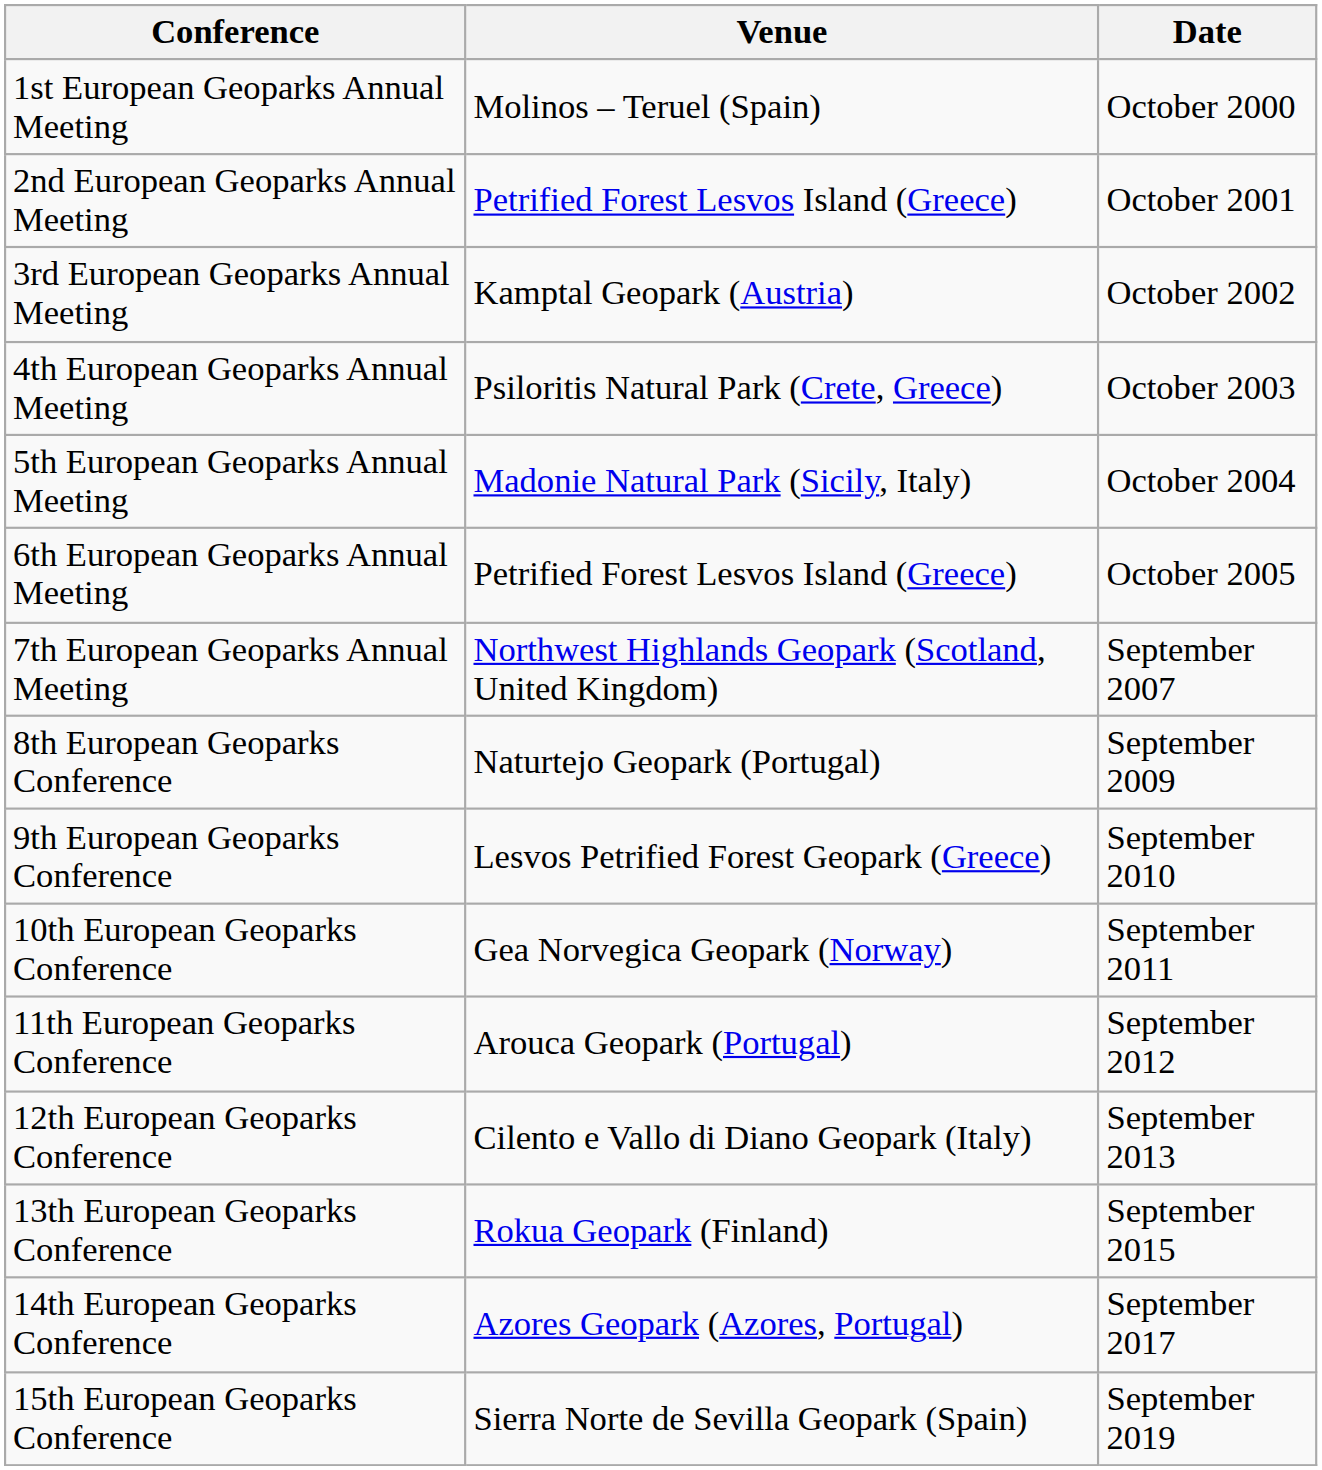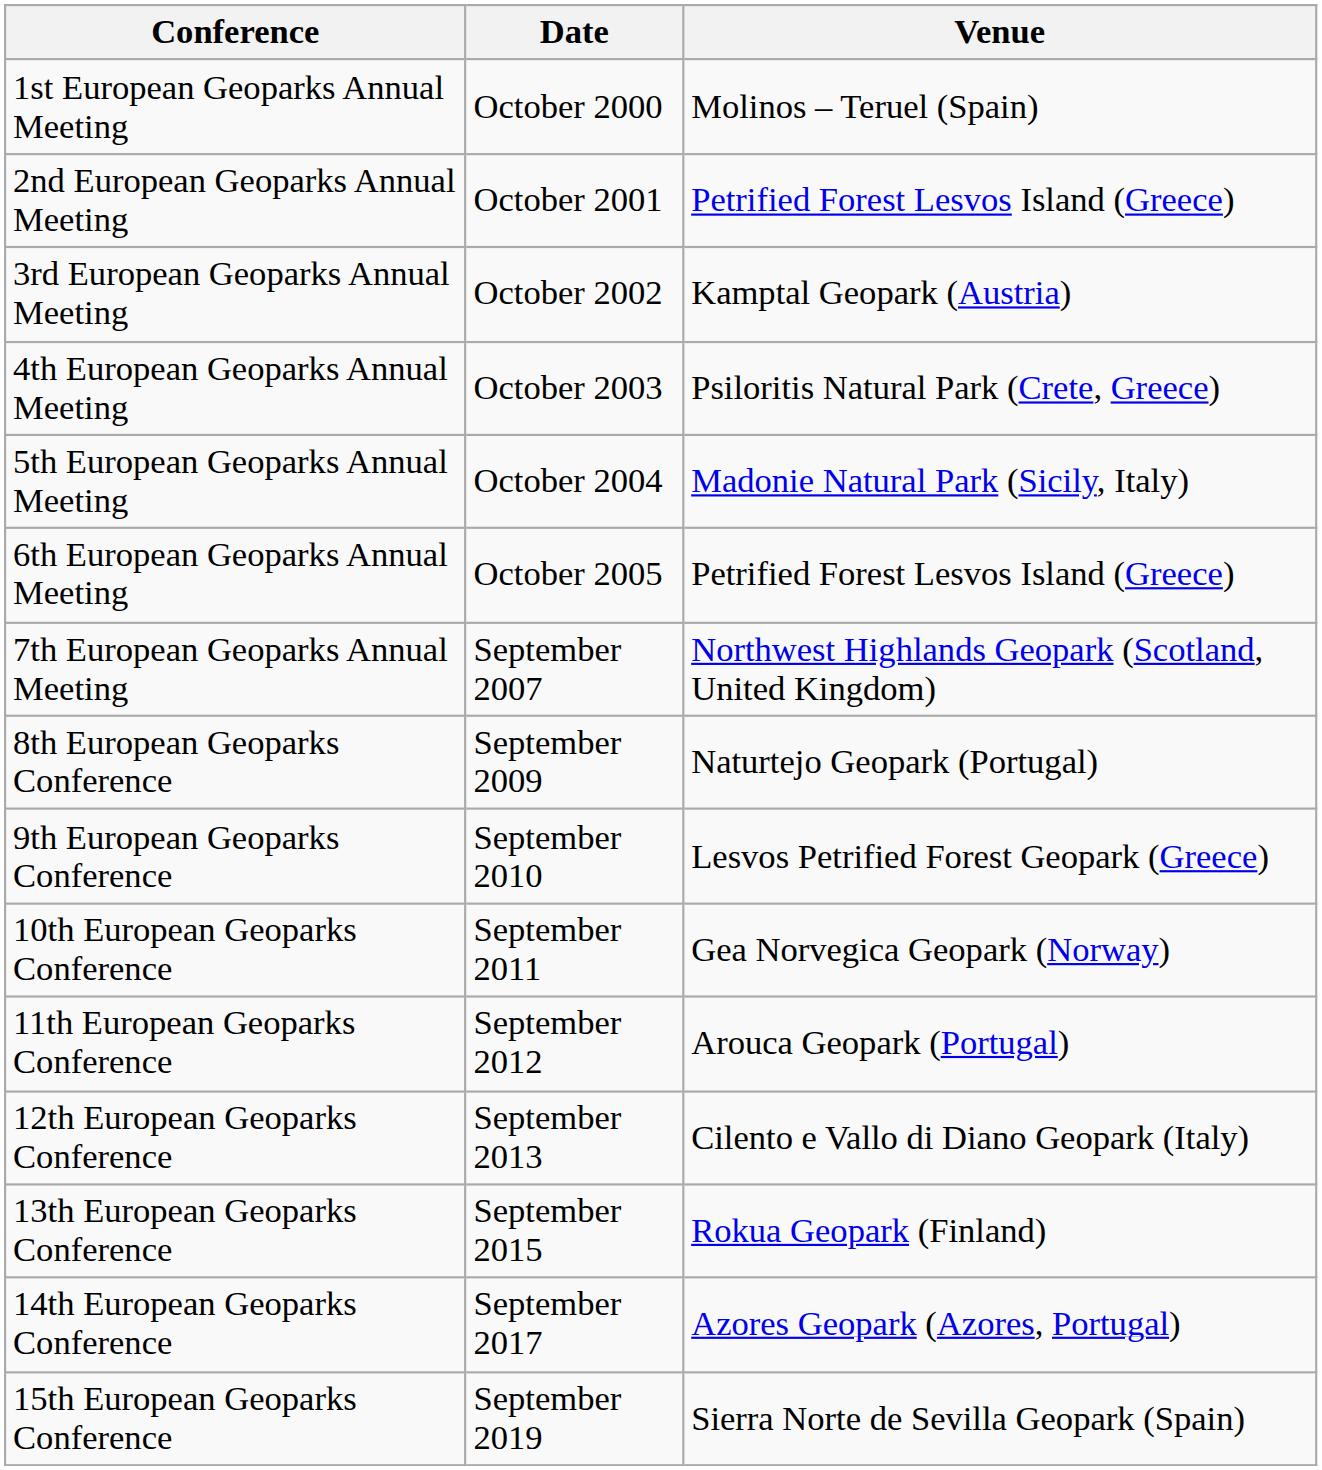 <table class="wikitable">
 <tr>
 <th>Conference</th>
+<th>Date</th>
 <th>Venue</th>
-<th>Date</th>
 </tr>
 <tr>
 <td>1st European Geoparks Annual Meeting</td>
+<td>October 2000</td>
 <td>Molinos – Teruel (Spain)</td>
-<td>October 2000</td>
 </tr>
 <tr>
 <td>2nd European Geoparks Annual Meeting</td>
+<td>October 2001</td>
 <td><a href='#'>Petrified Forest Lesvos</a> Island (<a href='#'>Greece</a>)</td>
-<td>October 2001</td>
 </tr>
 <tr>
 <td>3rd European Geoparks Annual Meeting</td>
+<td>October 2002</td>
 <td>Kamptal Geopark (<a href='#'>Austria</a>)</td>
-<td>October 2002</td>
 </tr>
 <tr>
 <td>4th European Geoparks Annual Meeting</td>
+<td>October 2003</td>
 <td>Psiloritis Natural Park (<a href='#'>Crete</a>, <a href='#'>Greece</a>)</td>
-<td>October 2003</td>
 </tr>
 <tr>
 <td>5th European Geoparks Annual Meeting</td>
+<td>October 2004</td>
 <td><a href='#'>Madonie Natural Park</a> (<a href='#'>Sicily</a>, Italy)</td>
-<td>October 2004</td>
 </tr>
 <tr>
 <td>6th European Geoparks Annual Meeting</td>
+<td>October 2005</td>
 <td>Petrified Forest Lesvos Island (<a href='#'>Greece</a>)</td>
-<td>October 2005</td>
 </tr>
 <tr>
 <td>7th European Geoparks Annual Meeting</td>
+<td>September 2007</td>
 <td><a href='#'>Northwest Highlands Geopark</a> (<a href='#'>Scotland</a>, United Kingdom)</td>
-<td>September 2007</td>
 </tr>
 <tr>
 <td>8th European Geoparks Conference</td>
+<td>September 2009</td>
 <td>Naturtejo Geopark (Portugal)</td>
-<td>September 2009</td>
 </tr>
 <tr>
 <td>9th European Geoparks Conference</td>
+<td>September 2010</td>
 <td>Lesvos Petrified Forest Geopark (<a href='#'>Greece</a>)</td>
-<td>September 2010</td>
 </tr>
 <tr>
 <td>10th European Geoparks Conference</td>
+<td>September 2011</td>
 <td>Gea Norvegica Geopark (<a href='#'>Norway</a>)</td>
-<td>September 2011</td>
 </tr>
 <tr>
 <td>11th European Geoparks Conference</td>
+<td>September 2012</td>
 <td>Arouca Geopark (<a href='#'>Portugal</a>)</td>
-<td>September 2012</td>
 </tr>
 <tr>
 <td>12th European Geoparks Conference</td>
+<td>September 2013</td>
 <td>Cilento e Vallo di Diano Geopark (Italy)</td>
-<td>September 2013</td>
 </tr>
 <tr>
 <td>13th European Geoparks Conference</td>
+<td>September 2015</td>
 <td><a href='#'>Rokua Geopark</a> (Finland)</td>
-<td>September 2015</td>
 </tr>
 <tr>
 <td>14th European Geoparks Conference</td>
+<td>September 2017</td>
 <td><a href='#'>Azores Geopark</a> (<a href='#'>Azores</a>, <a href='#'>Portugal</a>)</td>
-<td>September 2017</td>
 </tr>
 <tr>
 <td>15th European Geoparks Conference</td>
+<td>September 2019</td>
 <td>Sierra Norte de Sevilla Geopark (Spain)</td>
-<td>September 2019</td>
 </tr>
 </table>
